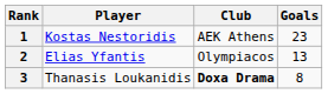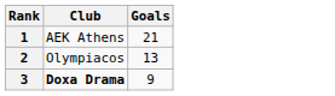 <table class="wikitable" style="text-align:center">
 <tr>
 <th>Rank</th>
-<th>Player</th>
 <th>Club</th>
 <th>Goals</th>
 </tr>
 <tr>
 <th>1</th>
-<td align="left"> <a href='#'>Kostas Nestoridis</a></td>
 <td align="left">AEK Athens</td>
-<td>23</td>
+<td>21</td>
 </tr>
 <tr>
 <th>2</th>
-<td align="left"> <a href='#'>Elias Yfantis</a></td>
 <td align="left">Olympiacos</td>
 <td>13</td>
 </tr>
 <tr>
 <th>3</th>
-<td align="left"> Thanasis Loukanidis</td>
 <td align="left"><strong>Doxa Drama</strong></td>
-<td>8</td>
+<td>9</td>
 </tr>
 </table>
